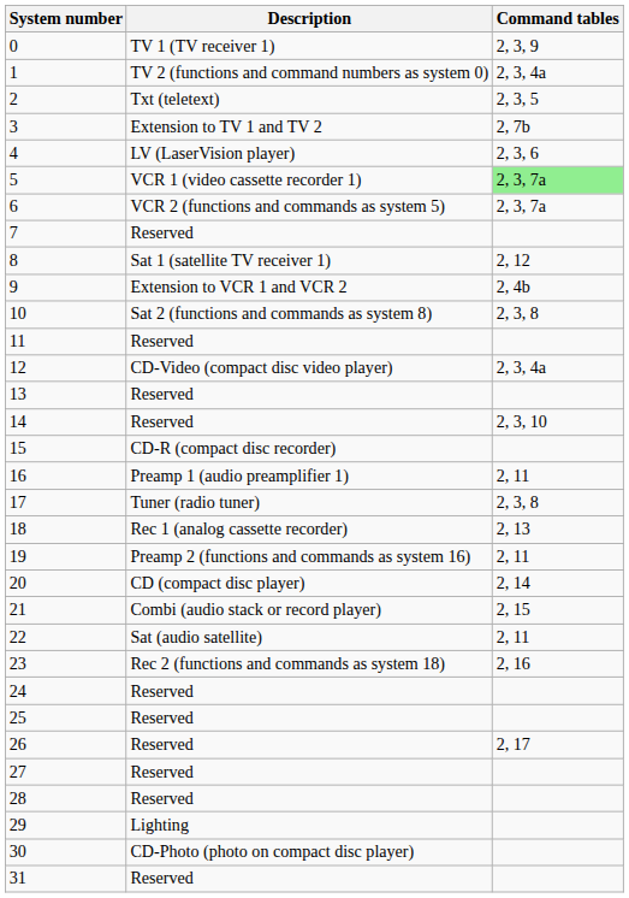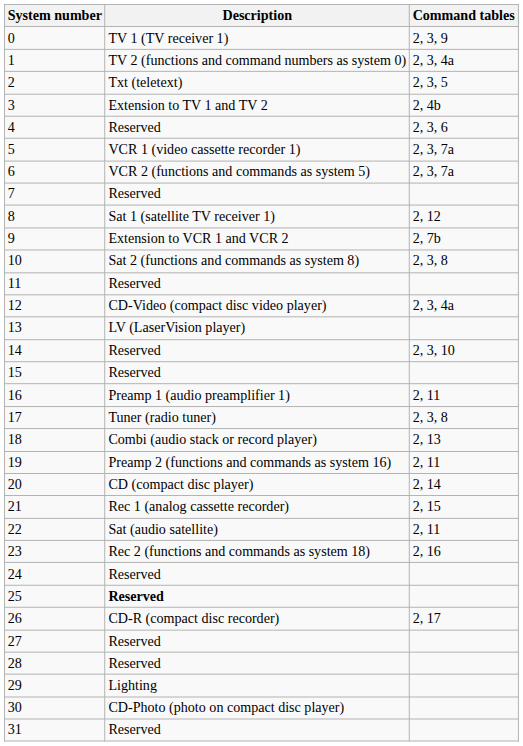 <table class="wikitable" border="1">
 <tr>
 <th>System number</th>
 <th>Description</th>
 <th>Command tables</th>
 </tr>
 <tr>
 <td>0</td>
 <td>TV 1 (TV receiver 1)</td>
 <td>2, 3, 9</td>
 </tr>
 <tr>
 <td>1</td>
 <td>TV 2 (functions and command numbers as system 0)</td>
 <td>2, 3, 4a</td>
 </tr>
 <tr>
 <td>2</td>
 <td>Txt (teletext)</td>
 <td>2, 3, 5</td>
 </tr>
 <tr>
 <td>3</td>
 <td>Extension to TV 1 and TV 2</td>
-<td>2, 7b</td>
+<td>2, 4b</td>
 </tr>
 <tr>
 <td>4</td>
-<td>LV (LaserVision player)</td>
+<td>Reserved</td>
 <td>2, 3, 6</td>
 </tr>
 <tr>
 <td>5</td>
 <td>VCR 1 (video cassette recorder 1)</td>
-<td style="background: lightgreen;">2, 3, 7a</td>
+<td>2, 3, 7a</td>
 </tr>
 <tr>
 <td>6</td>
 <td>VCR 2 (functions and commands as system 5)</td>
 <td>2, 3, 7a</td>
 </tr>
 <tr>
 <td>7</td>
 <td>Reserved</td>
 <td></td>
 </tr>
 <tr>
 <td>8</td>
 <td>Sat 1 (satellite TV receiver 1)</td>
 <td>2, 12</td>
 </tr>
 <tr>
 <td>9</td>
 <td>Extension to VCR 1 and VCR 2</td>
-<td>2, 4b</td>
+<td>2, 7b</td>
 </tr>
 <tr>
 <td>10</td>
 <td>Sat 2 (functions and commands as system 8)</td>
 <td>2, 3, 8</td>
 </tr>
 <tr>
 <td>11</td>
 <td>Reserved</td>
 <td></td>
 </tr>
 <tr>
 <td>12</td>
 <td>CD-Video (compact disc video player)</td>
 <td>2, 3, 4a</td>
 </tr>
 <tr>
 <td>13</td>
-<td>Reserved</td>
+<td>LV (LaserVision player)</td>
 <td></td>
 </tr>
 <tr>
 <td>14</td>
 <td>Reserved</td>
 <td>2, 3, 10</td>
 </tr>
 <tr>
 <td>15</td>
-<td>CD-R (compact disc recorder)</td>
+<td>Reserved</td>
 <td></td>
 </tr>
 <tr>
 <td>16</td>
 <td>Preamp 1 (audio preamplifier 1)</td>
 <td>2, 11</td>
 </tr>
 <tr>
 <td>17</td>
 <td>Tuner (radio tuner)</td>
 <td>2, 3, 8</td>
 </tr>
 <tr>
 <td>18</td>
-<td>Rec 1 (analog cassette recorder)</td>
+<td>Combi (audio stack or record player)</td>
 <td>2, 13</td>
 </tr>
 <tr>
 <td>19</td>
 <td>Preamp 2 (functions and commands as system 16)</td>
 <td>2, 11</td>
 </tr>
 <tr>
 <td>20</td>
 <td>CD (compact disc player)</td>
 <td>2, 14</td>
 </tr>
 <tr>
 <td>21</td>
-<td>Combi (audio stack or record player)</td>
+<td>Rec 1 (analog cassette recorder)</td>
 <td>2, 15</td>
 </tr>
 <tr>
 <td>22</td>
 <td>Sat (audio satellite)</td>
 <td>2, 11</td>
 </tr>
 <tr>
 <td>23</td>
 <td>Rec 2 (functions and commands as system 18)</td>
 <td>2, 16</td>
 </tr>
 <tr>
 <td>24</td>
 <td>Reserved</td>
 <td></td>
 </tr>
 <tr>
 <td>25</td>
-<td>Reserved</td>
+<td><strong>Reserved</strong></td>
 <td></td>
 </tr>
 <tr>
 <td>26</td>
-<td>Reserved</td>
+<td>CD-R (compact disc recorder)</td>
 <td>2, 17</td>
 </tr>
 <tr>
 <td>27</td>
 <td>Reserved</td>
 <td></td>
 </tr>
 <tr>
 <td>28</td>
 <td>Reserved</td>
 <td></td>
 </tr>
 <tr>
 <td>29</td>
 <td>Lighting</td>
 <td></td>
 </tr>
 <tr>
 <td>30</td>
 <td>CD-Photo (photo on compact disc player)</td>
 <td></td>
 </tr>
 <tr>
 <td>31</td>
 <td>Reserved</td>
 <td></td>
 </tr>
 </table>
